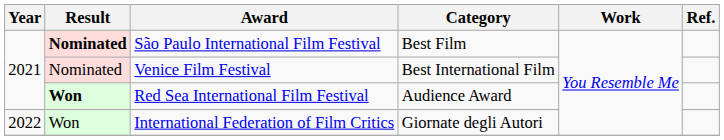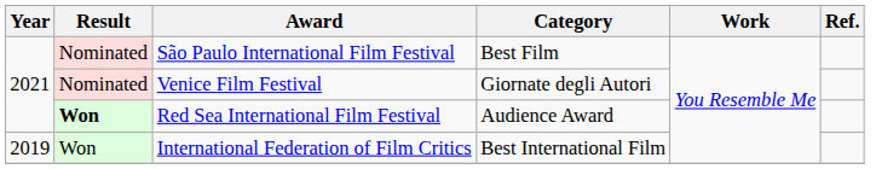 <table class="wikitable">
 <tr>
 <th>Year</th>
 <th>Result</th>
 <th>Award</th>
 <th>Category</th>
 <th>Work</th>
 <th>Ref.</th>
 </tr>
 <tr>
 <td rowspan="3">2021</td>
-<td style="background: #ffdddd"><strong>Nominated</strong></td>
+<td style="background: #ffdddd">Nominated</td>
 <td><a href='#'>São Paulo International Film Festival</a></td>
 <td>Best Film</td>
 <td rowspan="4"><em><a href='#'>You Resemble Me</a></em></td>
 <td></td>
 </tr>
 <tr>
 <td style="background: #ffdddd">Nominated</td>
 <td><a href='#'>Venice Film Festival</a></td>
-<td>Best International Film</td>
+<td>Giornate degli Autori</td>
 <td></td>
 </tr>
 <tr>
 <td style="background: #ddffdd"><strong>Won</strong></td>
 <td><a href='#'>Red Sea International Film Festival</a></td>
 <td>Audience Award</td>
 <td></td>
 </tr>
 <tr>
-<td>2022</td>
+<td>2019</td>
 <td style="background: #ddffdd">Won</td>
 <td><a href='#'>International Federation of Film Critics</a></td>
-<td>Giornate degli Autori</td>
+<td>Best International Film</td>
 <td></td>
 </tr>
 <tr>
 </tr>
 </table>
